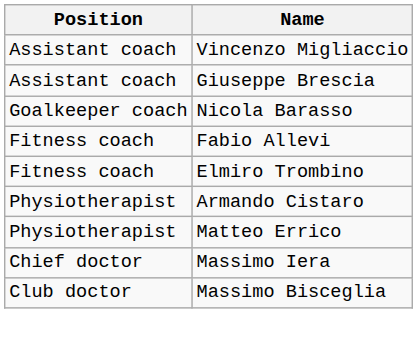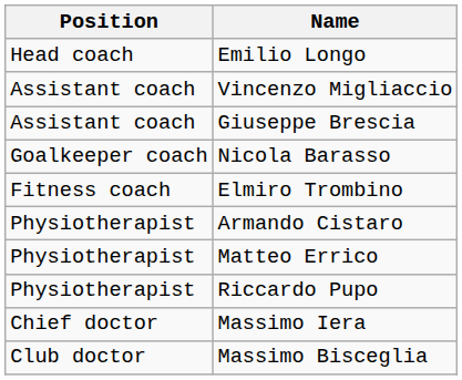 <table class="wikitable">
 <tr>
 <th>Position</th>
 <th>Name</th>
+</tr>
+<tr>
+<td>Head coach</td>
+<td> Emilio Longo</td>
 </tr>
 <tr>
 <td>Assistant coach</td>
 <td> Vincenzo Migliaccio</td>
 </tr>
 <tr>
 <td>Assistant coach</td>
 <td> Giuseppe Brescia</td>
 </tr>
 <tr>
 <td>Goalkeeper coach</td>
 <td> Nicola Barasso</td>
 </tr>
 <tr>
 <td>Fitness coach</td>
-<td> Fabio Allevi</td>
-</tr>
-<tr>
-<td>Fitness coach</td>
 <td> Elmiro Trombino</td>
 </tr>
 <tr>
 <td>Physiotherapist</td>
 <td> Armando Cistaro</td>
 </tr>
 <tr>
 <td>Physiotherapist</td>
 <td> Matteo Errico</td>
 </tr>
 <tr>
+<td>Physiotherapist</td>
+<td> Riccardo Pupo</td>
+</tr>
+<tr>
 <td>Chief doctor</td>
 <td> Massimo Iera</td>
 </tr>
 <tr>
 <td>Club doctor</td>
 <td> Massimo Bisceglia</td>
 </tr>
 </table>
